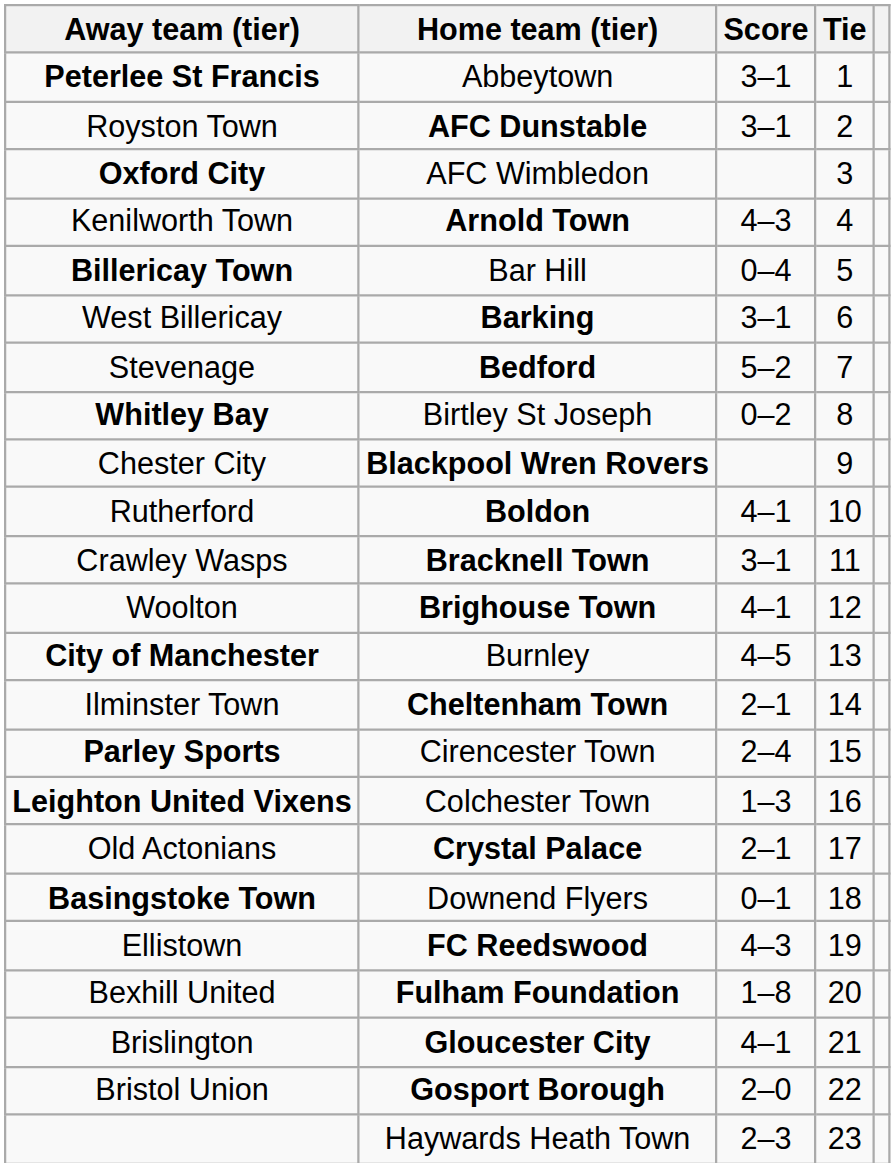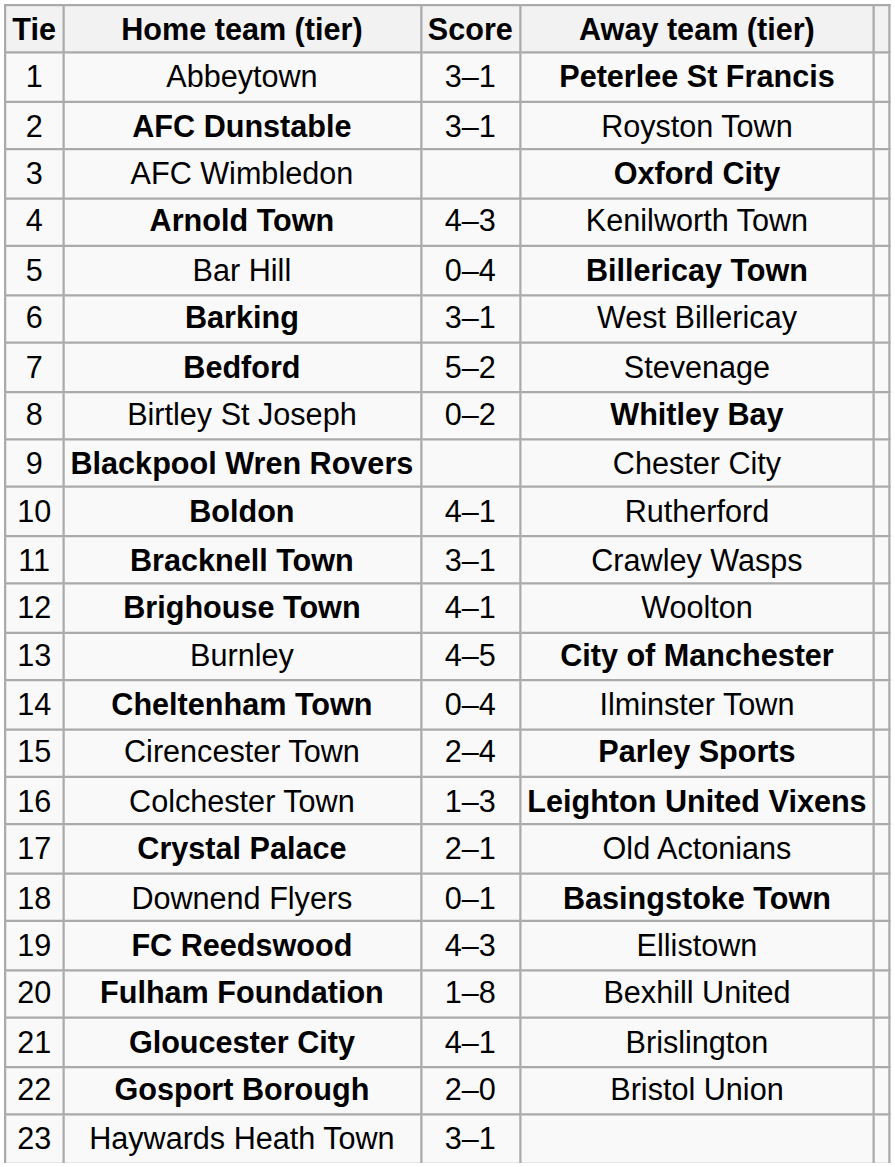 <table class="wikitable" style="text-align:center; font-size:85%">
 <tr>
-<th>Away team (tier)</th>
+<th>Tie</th>
 <th>Home team (tier)</th>
 <th>Score</th>
-<th>Tie</th>
+<th>Away team (tier)</th>
 <th></th>
 </tr>
 <tr>
-<td><strong>Peterlee St Francis</strong></td>
+<td>1</td>
 <td>Abbeytown</td>
 <td>3–1</td>
-<td>1</td>
+<td><strong>Peterlee St Francis</strong></td>
 <td></td>
 </tr>
 <tr>
-<td>Royston Town</td>
+<td>2</td>
 <td><strong>AFC Dunstable</strong></td>
 <td>3–1</td>
-<td>2</td>
+<td>Royston Town</td>
 <td></td>
 </tr>
 <tr>
-<td><strong>Oxford City</strong></td>
+<td>3</td>
 <td>AFC Wimbledon</td>
 <td></td>
-<td>3</td>
+<td><strong>Oxford City</strong></td>
 <td></td>
 </tr>
 <tr>
-<td>Kenilworth Town</td>
+<td>4</td>
 <td><strong>Arnold Town</strong></td>
 <td>4–3 </td>
-<td>4</td>
+<td>Kenilworth Town</td>
 <td></td>
 </tr>
 <tr>
-<td><strong>Billericay Town</strong></td>
+<td>5</td>
 <td>Bar Hill</td>
 <td align="center">0–4</td>
-<td>5</td>
+<td><strong>Billericay Town</strong></td>
 <td></td>
 </tr>
 <tr>
-<td>West Billericay</td>
+<td>6</td>
 <td><strong>Barking</strong></td>
 <td>3–1</td>
-<td>6</td>
+<td>West Billericay</td>
 <td></td>
 </tr>
 <tr>
-<td>Stevenage</td>
+<td>7</td>
 <td><strong>Bedford</strong></td>
 <td>5–2</td>
-<td>7</td>
+<td>Stevenage</td>
 <td></td>
 </tr>
 <tr>
-<td><strong>Whitley Bay</strong></td>
+<td>8</td>
 <td>Birtley St Joseph</td>
 <td align="center">0–2</td>
-<td>8</td>
+<td><strong>Whitley Bay</strong></td>
 <td></td>
 </tr>
 <tr>
-<td>Chester City</td>
+<td>9</td>
 <td><strong>Blackpool Wren Rovers</strong></td>
 <td></td>
-<td>9</td>
+<td>Chester City</td>
 <td></td>
 </tr>
 <tr>
-<td>Rutherford</td>
+<td>10</td>
 <td><strong>Boldon</strong></td>
 <td>4–1</td>
-<td>10</td>
+<td>Rutherford</td>
 <td></td>
 </tr>
 <tr>
-<td>Crawley Wasps</td>
+<td>11</td>
 <td><strong>Bracknell Town</strong></td>
 <td>3–1</td>
-<td>11</td>
+<td>Crawley Wasps</td>
 <td></td>
 </tr>
 <tr>
-<td>Woolton</td>
+<td>12</td>
 <td><strong>Brighouse Town</strong></td>
 <td>4–1</td>
-<td>12</td>
+<td>Woolton</td>
 <td></td>
 </tr>
 <tr>
-<td><strong>City of Manchester</strong></td>
+<td>13</td>
 <td>Burnley</td>
 <td>4–5 </td>
-<td>13</td>
+<td><strong>City of Manchester</strong></td>
 <td></td>
 </tr>
 <tr>
+<td>14</td>
+<td><strong>Cheltenham Town</strong></td>
+<td align="center">0–4</td>
 <td>Ilminster Town</td>
-<td><strong>Cheltenham Town</strong></td>
-<td>2–1</td>
-<td>14</td>
 <td></td>
 </tr>
 <tr>
-<td><strong>Parley Sports</strong></td>
+<td>15</td>
 <td>Cirencester Town</td>
 <td>2–4</td>
-<td>15</td>
+<td><strong>Parley Sports</strong></td>
 <td></td>
 </tr>
 <tr>
-<td><strong>Leighton United Vixens</strong></td>
+<td>16</td>
 <td>Colchester Town</td>
 <td>1–3</td>
-<td>16</td>
+<td><strong>Leighton United Vixens</strong></td>
 <td></td>
 </tr>
 <tr>
-<td>Old Actonians</td>
+<td>17</td>
 <td><strong>Crystal Palace</strong></td>
 <td>2–1 </td>
-<td>17</td>
+<td>Old Actonians</td>
 <td></td>
 </tr>
 <tr>
-<td><strong>Basingstoke Town</strong></td>
+<td>18</td>
 <td>Downend Flyers</td>
 <td align="center">0–1</td>
-<td>18</td>
+<td><strong>Basingstoke Town</strong></td>
 <td></td>
 </tr>
 <tr>
-<td>Ellistown</td>
+<td>19</td>
 <td><strong>FC Reedswood</strong></td>
 <td>4–3</td>
-<td>19</td>
+<td>Ellistown</td>
 <td></td>
 </tr>
 <tr>
-<td>Bexhill United</td>
+<td>20</td>
 <td><strong>Fulham Foundation</strong></td>
 <td>1–8</td>
-<td>20</td>
+<td>Bexhill United</td>
 <td></td>
 </tr>
 <tr>
-<td>Brislington</td>
+<td>21</td>
 <td><strong>Gloucester City</strong></td>
 <td>4–1</td>
-<td>21</td>
+<td>Brislington</td>
 <td></td>
 </tr>
 <tr>
-<td>Bristol Union</td>
+<td>22</td>
 <td><strong>Gosport Borough</strong></td>
 <td align="center">2–0</td>
-<td>22</td>
+<td>Bristol Union</td>
 <td></td>
 </tr>
 <tr>
+<td>23</td>
+<td>Haywards Heath Town</td>
+<td>3–1</td>
 <td></td>
-<td>Haywards Heath Town</td>
-<td>2–3</td>
-<td>23</td>
 <td></td>
 </tr>
 </table>
